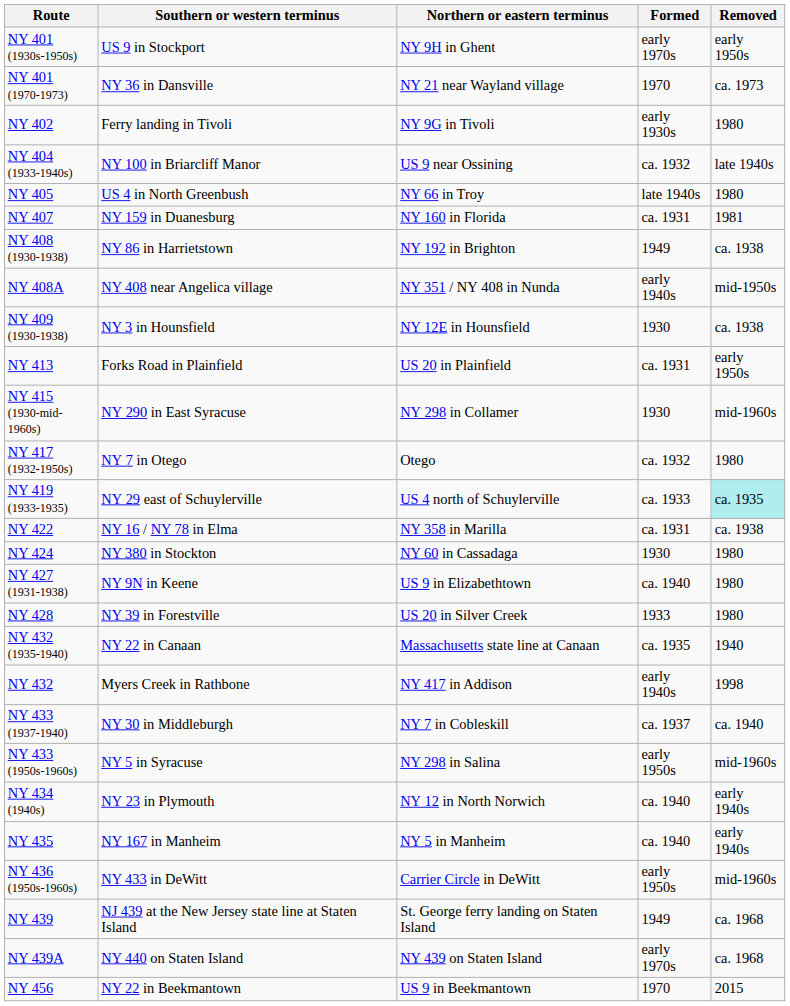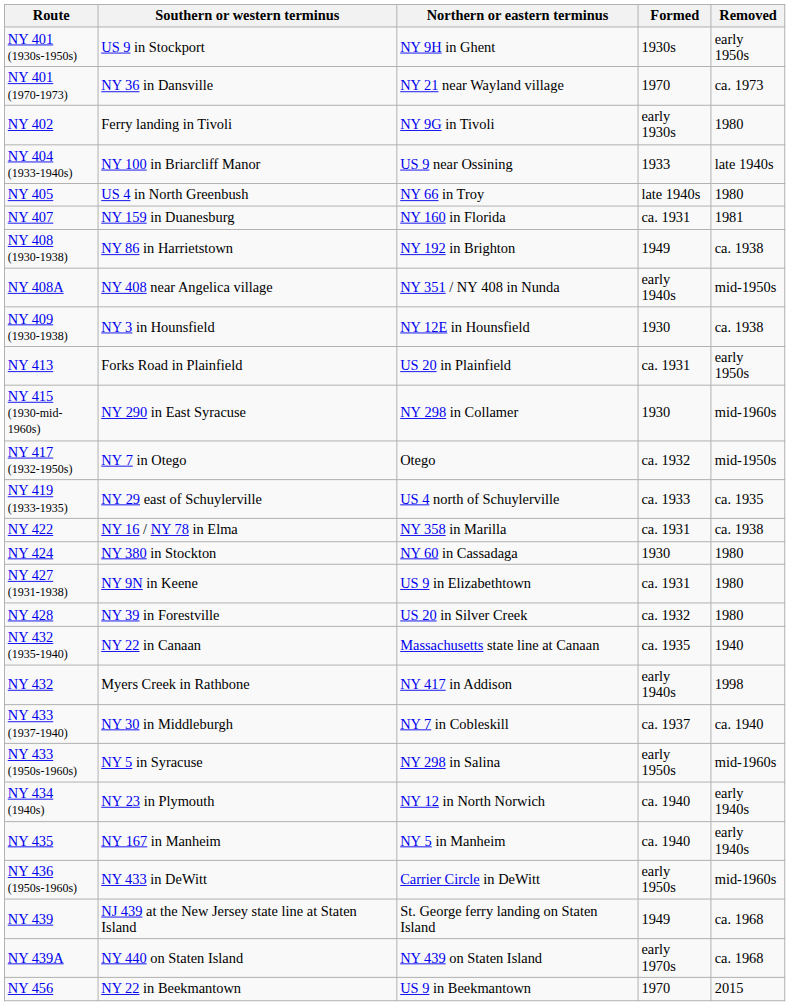 <table class="wikitable">
 <tr>
 <th>Route</th>
 <th>Southern or western terminus</th>
 <th>Northern or eastern terminus</th>
 <th>Formed</th>
 <th>Removed</th>
 </tr>
 <tr>
 <td> <a href='#'>NY 401</a><br><small>(1930s-1950s)</small></td>
 <td><a href='#'>US 9</a> in Stockport</td>
 <td><a href='#'>NY 9H</a> in Ghent</td>
-<td>early 1970s</td>
+<td>1930s</td>
 <td>early 1950s</td>
 </tr>
 <tr>
 <td> <a href='#'>NY 401</a><br><small>(1970-1973)</small></td>
 <td><a href='#'>NY 36</a> in Dansville</td>
 <td><a href='#'>NY 21</a> near Wayland village</td>
 <td>1970</td>
 <td>ca. 1973</td>
 </tr>
 <tr>
 <td> <a href='#'>NY 402</a></td>
 <td>Ferry landing in Tivoli</td>
 <td><a href='#'>NY 9G</a> in Tivoli</td>
 <td>early 1930s</td>
 <td>1980</td>
 </tr>
 <tr>
 <td><a href='#'>NY 404</a><br><small>(1933-1940s)</small></td>
 <td><a href='#'>NY 100</a> in Briarcliff Manor</td>
 <td><a href='#'>US 9</a> near Ossining</td>
-<td>ca. 1932</td>
+<td>1933</td>
 <td>late 1940s</td>
 </tr>
 <tr>
 <td> <a href='#'>NY 405</a></td>
 <td><a href='#'>US 4</a> in North Greenbush</td>
 <td><a href='#'>NY 66</a> in Troy</td>
 <td>late 1940s</td>
 <td>1980</td>
 </tr>
 <tr>
 <td> <a href='#'>NY 407</a></td>
 <td><a href='#'>NY 159</a> in Duanesburg</td>
 <td><a href='#'>NY 160</a> in Florida</td>
 <td>ca. 1931</td>
 <td>1981</td>
 </tr>
 <tr>
 <td><a href='#'>NY 408</a><br><small>(1930-1938)</small></td>
 <td><a href='#'>NY 86</a> in Harrietstown</td>
 <td><a href='#'>NY 192</a> in Brighton</td>
 <td>1949</td>
 <td>ca. 1938</td>
 </tr>
 <tr>
 <td><a href='#'>NY 408A</a></td>
 <td><a href='#'>NY 408</a> near Angelica village</td>
 <td><a href='#'>NY 351</a> / NY 408 in Nunda</td>
 <td>early 1940s</td>
 <td>mid-1950s</td>
 </tr>
 <tr>
 <td><a href='#'>NY 409</a><br><small>(1930-1938)</small></td>
 <td><a href='#'>NY 3</a> in Hounsfield</td>
 <td><a href='#'>NY 12E</a> in Hounsfield</td>
 <td>1930</td>
 <td>ca. 1938</td>
 </tr>
 <tr>
 <td> <a href='#'>NY 413</a></td>
 <td>Forks Road in Plainfield</td>
 <td><a href='#'>US 20</a> in Plainfield</td>
 <td>ca. 1931</td>
 <td>early 1950s</td>
 </tr>
 <tr>
 <td> <a href='#'>NY 415</a><br><small>(1930-mid-1960s)</small></td>
 <td><a href='#'>NY&nbsp;290</a> in East Syracuse</td>
 <td><a href='#'>NY&nbsp;298</a> in Collamer</td>
 <td>1930</td>
 <td>mid-1960s</td>
 </tr>
 <tr>
 <td><a href='#'>NY 417</a><br><small>(1932-1950s)</small></td>
 <td><a href='#'>NY&nbsp;7</a> in Otego</td>
 <td>Otego</td>
 <td>ca. 1932</td>
-<td>1980</td>
+<td>mid-1950s</td>
 </tr>
 <tr>
 <td><a href='#'>NY 419</a><br><small>(1933-1935)</small></td>
 <td><a href='#'>NY&nbsp;29</a> east of Schuylerville</td>
 <td><a href='#'>US 4</a> north of Schuylerville</td>
 <td>ca. 1933</td>
-<td style="background: paleturquoise;">ca. 1935</td>
+<td>ca. 1935</td>
 </tr>
 <tr>
 <td> <a href='#'>NY 422</a></td>
 <td><a href='#'>NY 16</a> / <a href='#'>NY 78</a> in Elma</td>
 <td><a href='#'>NY 358</a> in Marilla</td>
 <td>ca. 1931</td>
 <td>ca. 1938</td>
 </tr>
 <tr>
 <td> <a href='#'>NY 424</a></td>
 <td><a href='#'>NY 380</a> in Stockton</td>
 <td><a href='#'>NY 60</a> in Cassadaga</td>
 <td>1930</td>
 <td>1980</td>
 </tr>
 <tr>
 <td> <a href='#'>NY 427</a><br><small>(1931-1938)</small></td>
 <td><a href='#'>NY 9N</a> in Keene</td>
 <td><a href='#'>US 9</a> in Elizabethtown</td>
-<td>ca. 1940</td>
+<td>ca. 1931</td>
 <td>1980</td>
 </tr>
 <tr>
 <td> <a href='#'>NY 428</a></td>
 <td><a href='#'>NY 39</a> in Forestville</td>
 <td><a href='#'>US 20</a> in Silver Creek</td>
-<td>1933</td>
+<td>ca. 1932</td>
 <td>1980</td>
 </tr>
 <tr>
 <td><a href='#'>NY 432</a><br><small>(1935-1940)</small></td>
 <td><a href='#'>NY 22</a> in Canaan</td>
 <td><a href='#'>Massachusetts</a> state line at Canaan</td>
 <td>ca. 1935</td>
 <td>1940</td>
 </tr>
 <tr>
 <td> <a href='#'>NY 432</a></td>
 <td>Myers Creek in Rathbone</td>
 <td><a href='#'>NY 417</a> in Addison</td>
 <td>early 1940s</td>
 <td>1998</td>
 </tr>
 <tr>
 <td><a href='#'>NY 433</a><br><small>(1937-1940)</small></td>
 <td><a href='#'>NY 30</a> in Middleburgh</td>
 <td><a href='#'>NY 7</a> in Cobleskill</td>
 <td>ca. 1937</td>
 <td>ca. 1940</td>
 </tr>
 <tr>
 <td> <a href='#'>NY 433</a><br><small>(1950s-1960s)</small></td>
 <td><a href='#'>NY 5</a> in Syracuse</td>
 <td><a href='#'>NY 298</a> in Salina</td>
 <td>early 1950s</td>
 <td>mid-1960s</td>
 </tr>
 <tr>
 <td><a href='#'>NY 434</a><br><small>(1940s)</small></td>
 <td><a href='#'>NY&nbsp;23</a> in Plymouth</td>
 <td><a href='#'>NY&nbsp;12</a> in North Norwich</td>
 <td>ca. 1940</td>
 <td>early 1940s</td>
 </tr>
 <tr>
 <td><a href='#'>NY 435</a></td>
 <td><a href='#'>NY&nbsp;167</a> in Manheim</td>
 <td><a href='#'>NY&nbsp;5</a> in Manheim</td>
 <td>ca. 1940</td>
 <td>early 1940s</td>
 </tr>
 <tr>
 <td> <a href='#'>NY 436</a><br><small>(1950s-1960s)</small></td>
 <td><a href='#'>NY 433</a> in DeWitt</td>
 <td><a href='#'>Carrier Circle</a> in DeWitt</td>
 <td>early 1950s</td>
 <td>mid-1960s</td>
 </tr>
 <tr>
 <td> <a href='#'>NY 439</a></td>
 <td><a href='#'>NJ 439</a> at the New Jersey state line at Staten Island</td>
 <td>St. George ferry landing on Staten Island</td>
 <td>1949</td>
 <td>ca. 1968</td>
 </tr>
 <tr>
 <td> <a href='#'>NY 439A</a></td>
 <td><a href='#'>NY 440</a> on Staten Island</td>
 <td><a href='#'>NY 439</a> on Staten Island</td>
 <td>early 1970s</td>
 <td>ca. 1968</td>
 </tr>
 <tr>
 <td> <a href='#'>NY 456</a></td>
 <td><a href='#'>NY 22</a> in Beekmantown</td>
 <td><a href='#'>US 9</a> in Beekmantown</td>
 <td>1970</td>
 <td>2015</td>
 </tr>
 </table>
